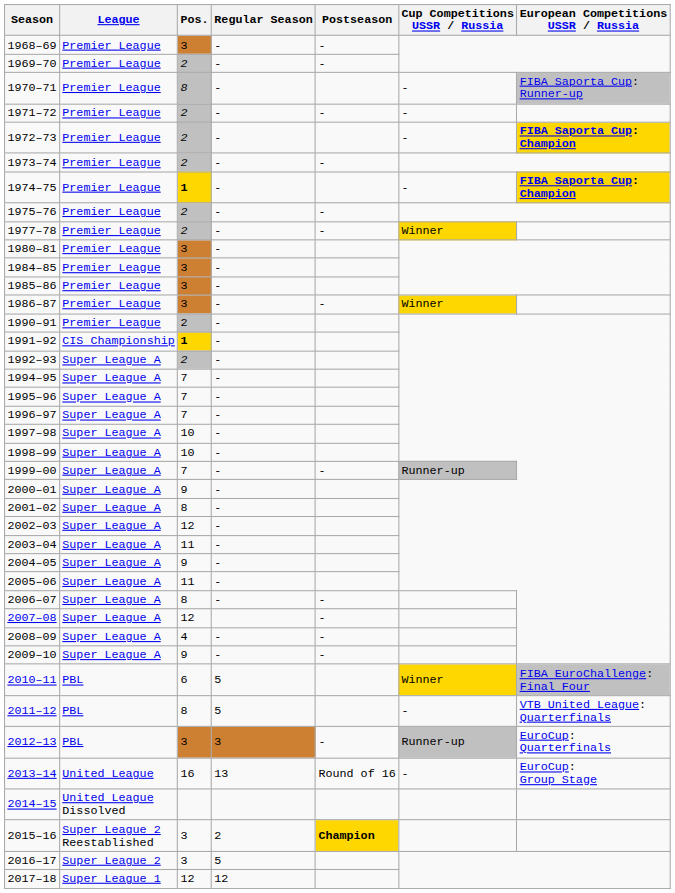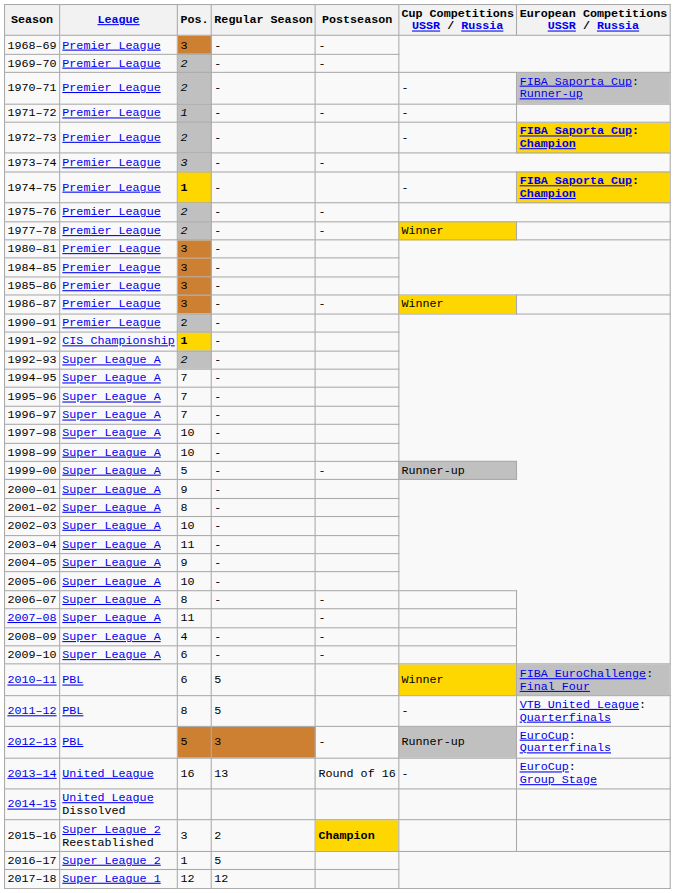 <table class="wikitable" style="font-size:85%; text-align:left">
 <tr>
 <th>Season</th>
 <th><a href='#'>League</a></th>
 <th>Pos.</th>
 <th>Regular Season</th>
 <th>Postseason</th>
 <th>Cup Competitions <br><a href='#'>USSR</a> / <a href='#'>Russia</a></th>
 <th>European Competitions <br><a href='#'>USSR</a> / <a href='#'>Russia</a></th>
 </tr>
 <tr>
 <td>1968–69</td>
 <td><a href='#'>Premier League</a></td>
 <td bgcolor=#CD7F32>3</td>
 <td>-</td>
 <td>-</td>
 </tr>
 <tr>
 <td>1969–70</td>
 <td><a href='#'>Premier League</a></td>
 <td bgcolor=silver><em>2</em></td>
 <td>-</td>
 <td>-</td>
 </tr>
 <tr>
 <td>1970–71</td>
 <td><a href='#'>Premier League</a></td>
-<td bgcolor=silver><em>8</em></td>
+<td bgcolor=silver><em>2</em></td>
 <td>-</td>
 <td></td>
 <td>-</td>
 <td bgcolor=silver><a href='#'>FIBA Saporta Cup</a>: <br><a href='#'>Runner-up</a></td>
 </tr>
 <tr>
 <td>1971–72</td>
 <td><a href='#'>Premier League</a></td>
-<td bgcolor=silver><em>2</em></td>
+<td bgcolor=silver><em>1</em></td>
 <td>-</td>
 <td>-</td>
 <td>-</td>
 </tr>
 <tr>
 <td>1972–73</td>
 <td><a href='#'>Premier League</a></td>
 <td bgcolor=silver><em>2</em></td>
 <td>-</td>
 <td></td>
 <td>-</td>
 <td bgcolor=gold><strong><a href='#'>FIBA Saporta Cup</a>: <br><a href='#'>Champion</a></strong></td>
 </tr>
 <tr>
 <td>1973–74</td>
 <td><a href='#'>Premier League</a></td>
-<td bgcolor=silver><em>2</em></td>
+<td bgcolor=silver><em>3</em></td>
 <td>-</td>
 <td>-</td>
 </tr>
 <tr>
 <td>1974–75</td>
 <td><a href='#'>Premier League</a></td>
 <td bgcolor=gold><strong>1</strong></td>
 <td>-</td>
 <td></td>
 <td>-</td>
 <td bgcolor=gold><strong><a href='#'>FIBA Saporta Cup</a>: <br><a href='#'>Champion</a></strong></td>
 </tr>
 <tr>
 <td>1975–76</td>
 <td><a href='#'>Premier League</a></td>
 <td bgcolor=silver><em>2</em></td>
 <td>-</td>
 <td>-</td>
 </tr>
 <tr>
 <td>1977–78</td>
 <td><a href='#'>Premier League</a></td>
 <td bgcolor=silver><em>2</em></td>
 <td>-</td>
 <td>-</td>
 <td bgcolor=gold>Winner</td>
 <td></td>
 </tr>
 <tr>
 <td>1980–81</td>
 <td><a href='#'>Premier League</a></td>
 <td bgcolor=#CD7F32>3</td>
 <td>-</td>
 <td></td>
 </tr>
 <tr>
 <td>1984–85</td>
 <td><a href='#'>Premier League</a></td>
 <td bgcolor=#CD7F32>3</td>
 <td>-</td>
 <td></td>
 </tr>
 <tr>
 <td>1985–86</td>
 <td><a href='#'>Premier League</a></td>
 <td bgcolor=#CD7F32>3</td>
 <td>-</td>
 <td></td>
 </tr>
 <tr>
 <td>1986–87</td>
 <td><a href='#'>Premier League</a></td>
 <td bgcolor=#CD7F32>3</td>
 <td>-</td>
 <td>-</td>
 <td bgcolor=gold>Winner</td>
 <td></td>
 </tr>
 <tr>
 <td>1990–91</td>
 <td><a href='#'>Premier League</a></td>
 <td bgcolor=silver>2</td>
 <td>-</td>
 <td></td>
 </tr>
 <tr>
 <td>1991–92</td>
 <td><a href='#'>CIS Championship</a></td>
 <td bgcolor=gold><strong>1</strong></td>
 <td>-</td>
 <td></td>
 </tr>
 <tr>
 <td>1992–93</td>
 <td><a href='#'>Super League A</a></td>
 <td bgcolor=silver><em>2</em></td>
 <td>-</td>
 <td></td>
 </tr>
 <tr>
 <td>1994–95</td>
 <td><a href='#'>Super League A</a></td>
 <td>7</td>
 <td>-</td>
 <td></td>
 </tr>
 <tr>
 <td>1995–96</td>
 <td><a href='#'>Super League A</a></td>
 <td>7</td>
 <td>-</td>
 <td></td>
 </tr>
 <tr>
 <td>1996–97</td>
 <td><a href='#'>Super League A</a></td>
 <td>7</td>
 <td>-</td>
 <td></td>
 </tr>
 <tr>
 <td>1997–98</td>
 <td><a href='#'>Super League A</a></td>
 <td>10</td>
 <td>-</td>
 <td></td>
 </tr>
 <tr>
 <td>1998–99</td>
 <td><a href='#'>Super League A</a></td>
 <td>10</td>
 <td>-</td>
 <td></td>
 </tr>
 <tr>
 <td>1999–00</td>
 <td><a href='#'>Super League A</a></td>
-<td>7</td>
+<td>5</td>
 <td>-</td>
 <td>-</td>
 <td bgcolor=silver>Runner-up</td>
 </tr>
 <tr>
 <td>2000–01</td>
 <td><a href='#'>Super League A</a></td>
 <td>9</td>
 <td>-</td>
 <td></td>
 </tr>
 <tr>
 <td>2001–02</td>
 <td><a href='#'>Super League A</a></td>
 <td>8</td>
 <td>-</td>
 <td></td>
 </tr>
 <tr>
 <td>2002–03</td>
 <td><a href='#'>Super League A</a></td>
-<td>12</td>
+<td>10</td>
 <td>-</td>
 <td></td>
 </tr>
 <tr>
 <td>2003–04</td>
 <td><a href='#'>Super League A</a></td>
 <td>11</td>
 <td>-</td>
 <td></td>
 </tr>
 <tr>
 <td>2004–05</td>
 <td><a href='#'>Super League A</a></td>
 <td>9</td>
 <td>-</td>
 <td></td>
 </tr>
 <tr>
 <td>2005–06</td>
 <td><a href='#'>Super League A</a></td>
-<td>11</td>
+<td>10</td>
 <td>-</td>
 <td></td>
 </tr>
 <tr>
 <td>2006–07</td>
 <td><a href='#'>Super League A</a></td>
 <td>8</td>
 <td>-</td>
 <td>-</td>
 <td></td>
 </tr>
 <tr>
 <td><a href='#'>2007–08</a></td>
 <td><a href='#'>Super League A</a></td>
-<td>12</td>
+<td>11</td>
 <td></td>
 <td>-</td>
 <td></td>
 </tr>
 <tr>
 <td>2008–09</td>
 <td><a href='#'>Super League A</a></td>
 <td>4</td>
 <td>-</td>
 <td>-</td>
 <td></td>
 </tr>
 <tr>
 <td>2009–10</td>
 <td><a href='#'>Super League A</a></td>
-<td>9</td>
+<td>6</td>
 <td>-</td>
 <td>-</td>
 <td></td>
 </tr>
 <tr>
 <td><a href='#'>2010–11</a></td>
 <td><a href='#'>PBL</a></td>
 <td>6</td>
 <td>5</td>
 <td></td>
 <td bgcolor=gold>Winner</td>
 <td bgcolor=silver><a href='#'>FIBA EuroChallenge</a>: <br><a href='#'>Final Four</a></td>
 </tr>
 <tr>
 <td><a href='#'>2011–12</a></td>
 <td><a href='#'>PBL</a></td>
 <td>8</td>
 <td>5</td>
 <td></td>
 <td>-</td>
 <td><a href='#'>VTB United League</a>: <br><a href='#'>Quarterfinals</a></td>
 </tr>
 <tr>
 <td><a href='#'>2012–13</a></td>
 <td><a href='#'>PBL</a></td>
-<td bgcolor=#CD7F32>3</td>
+<td bgcolor=#CD7F32>5</td>
 <td bgcolor=#CD7F32>3</td>
 <td>-</td>
 <td bgcolor=silver>Runner-up</td>
 <td><a href='#'>EuroCup</a>: <br><a href='#'>Quarterfinals</a></td>
 </tr>
 <tr>
 <td><a href='#'>2013–14</a></td>
 <td><a href='#'>United League</a></td>
 <td>16</td>
 <td>13</td>
 <td>Round of 16</td>
 <td>-</td>
 <td><a href='#'>EuroCup</a>: <br><a href='#'>Group Stage</a></td>
 </tr>
 <tr>
 <td><a href='#'>2014–15</a></td>
 <td><a href='#'>United League</a><br>Dissolved</td>
 <td></td>
 <td></td>
 <td></td>
 <td></td>
 <td></td>
 </tr>
 <tr>
 <td>2015–16</td>
 <td><a href='#'>Super League 2</a><br>Reestablished</td>
 <td>3</td>
 <td>2</td>
 <td bgcolor=gold><strong>Champion</strong></td>
 <td></td>
 <td></td>
 </tr>
 <tr>
 <td>2016–17</td>
 <td><a href='#'>Super League 2</a></td>
-<td>3</td>
+<td>1</td>
 <td>5</td>
 <td></td>
 </tr>
 <tr>
 <td>2017–18</td>
 <td><a href='#'>Super League 1</a></td>
 <td>12</td>
 <td>12</td>
 <td></td>
 </tr>
 </table>
